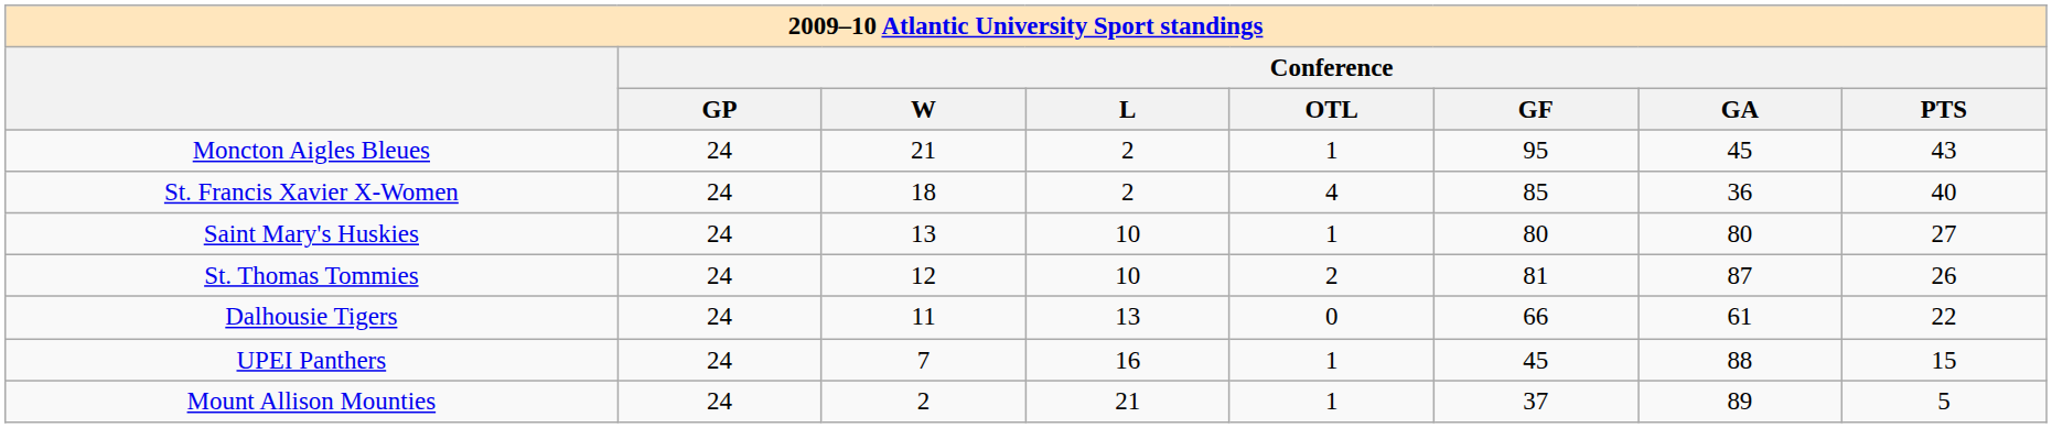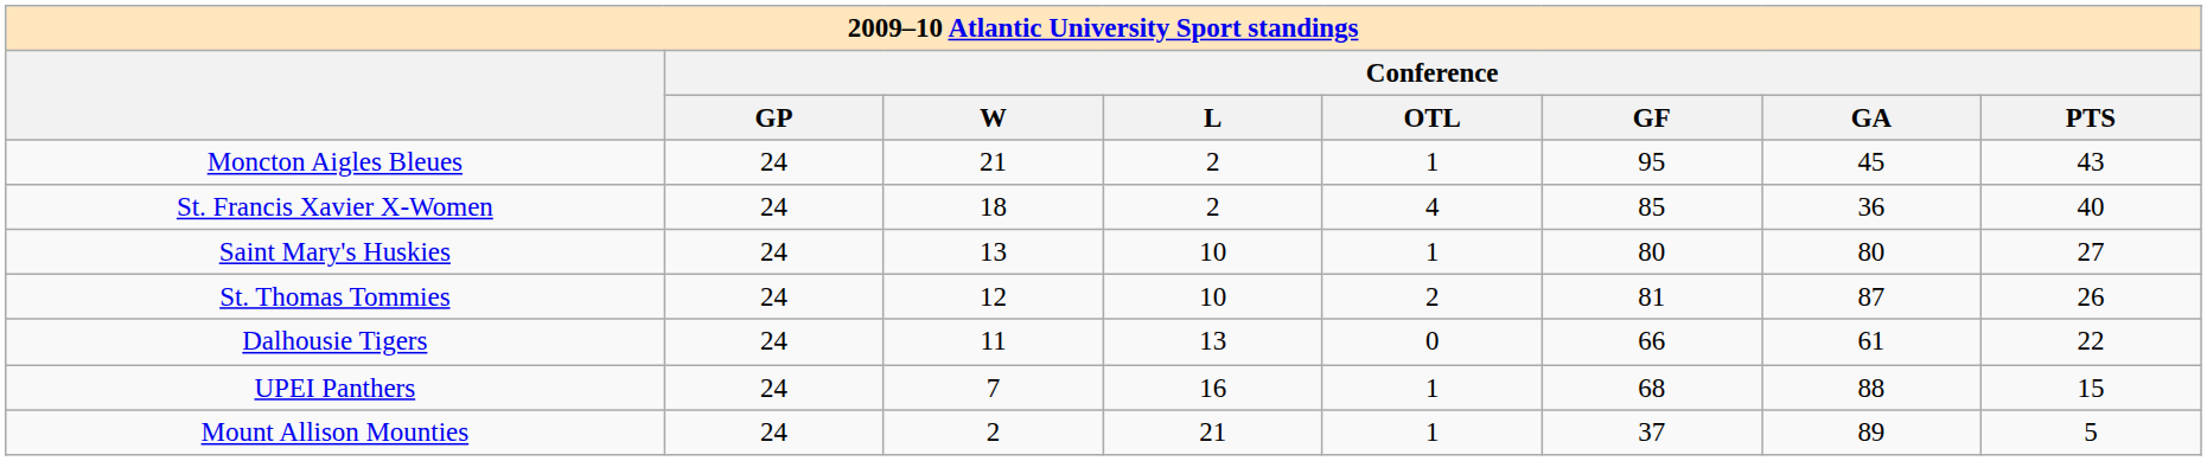 <table class=wikitable style="text-align:center; font-size:95%;">
 <tr>
 <th colspan="15" style="background-color: #FFE6BD;">2009–10 <a href='#'>Atlantic University Sport standings</a></th>
 </tr>
 <tr>
 <th rowspan="2" width="15%"></th>
 <th colspan="7">Conference</th>
 </tr>
 <tr>
 <th width="5%">GP</th>
 <th width="5%">W</th>
 <th width="5%">L</th>
 <th width="5%">OTL</th>
 <th width="5%">GF</th>
 <th width="5%">GA</th>
 <th width="5%">PTS</th>
 </tr>
 <tr align=center>
 <td><a href='#'>Moncton Aigles Bleues</a></td>
 <td>24</td>
 <td>21</td>
 <td>2</td>
 <td>1</td>
 <td>95</td>
 <td>45</td>
 <td>43</td>
 </tr>
 <tr align=center>
 <td><a href='#'>St. Francis Xavier X-Women</a></td>
 <td>24</td>
 <td>18</td>
 <td>2</td>
 <td>4</td>
 <td>85</td>
 <td>36</td>
 <td>40</td>
 </tr>
 <tr align=center>
 <td><a href='#'>Saint Mary's Huskies</a></td>
 <td>24</td>
 <td>13</td>
 <td>10</td>
 <td>1</td>
 <td>80</td>
 <td>80</td>
 <td>27</td>
 </tr>
 <tr align=center>
 <td><a href='#'>St. Thomas Tommies</a></td>
 <td>24</td>
 <td>12</td>
 <td>10</td>
 <td>2</td>
 <td>81</td>
 <td>87</td>
 <td>26</td>
 </tr>
 <tr align=center>
 <td><a href='#'>Dalhousie Tigers</a></td>
 <td>24</td>
 <td>11</td>
 <td>13</td>
 <td>0</td>
 <td>66</td>
 <td>61</td>
 <td>22</td>
 </tr>
 <tr align=center>
 <td><a href='#'>UPEI Panthers</a></td>
 <td>24</td>
 <td>7</td>
 <td>16</td>
 <td>1</td>
-<td>45</td>
+<td>68</td>
 <td>88</td>
 <td>15</td>
 </tr>
 <tr align=center>
 <td><a href='#'>Mount Allison Mounties</a></td>
 <td>24</td>
 <td>2</td>
 <td>21</td>
 <td>1</td>
 <td>37</td>
 <td>89</td>
 <td>5</td>
 </tr>
 </table>
